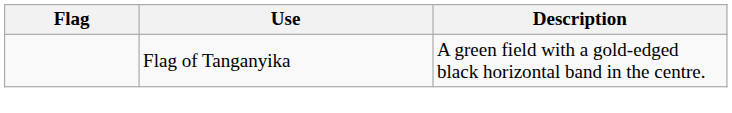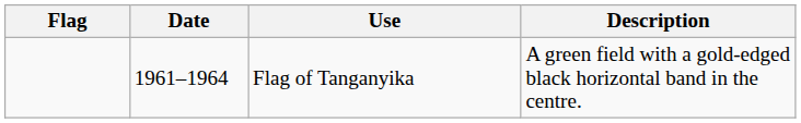 <table class="wikitable">
 <tr>
 <th style="width:110px;">Flag</th>
+<th style="width:100px;">Date</th>
 <th style="width:250px;">Use</th>
 <th style="width:250px;">Description</th>
 </tr>
 <tr>
 <td></td>
+<td>1961–1964</td>
 <td>Flag of Tanganyika</td>
 <td>A green field with a gold-edged black horizontal band in the centre.</td>
 </tr>
 </table>
